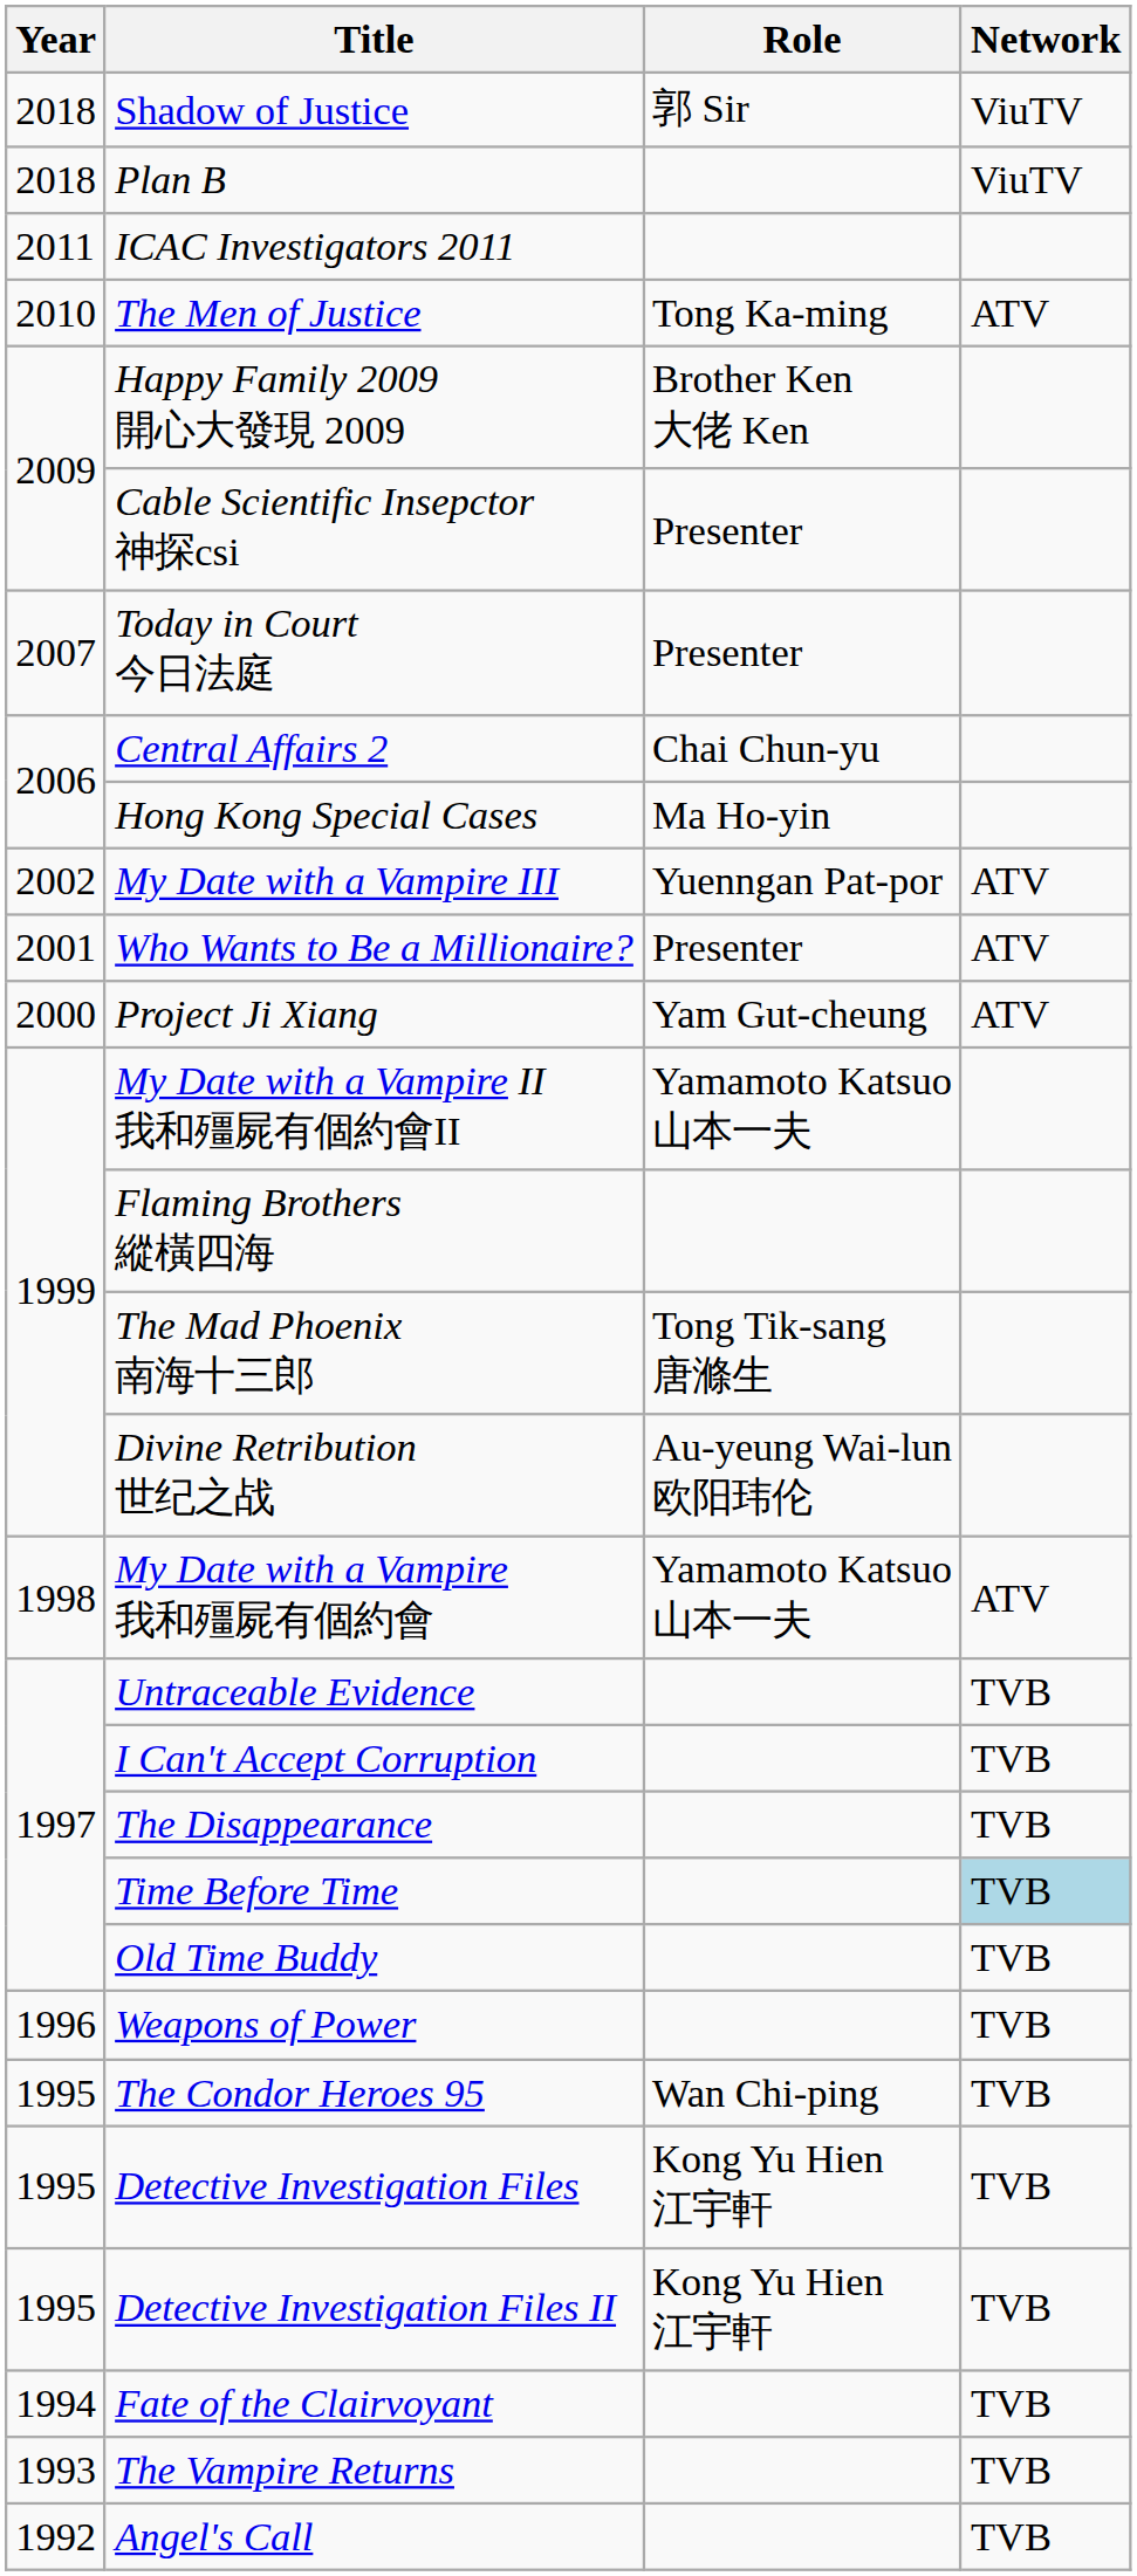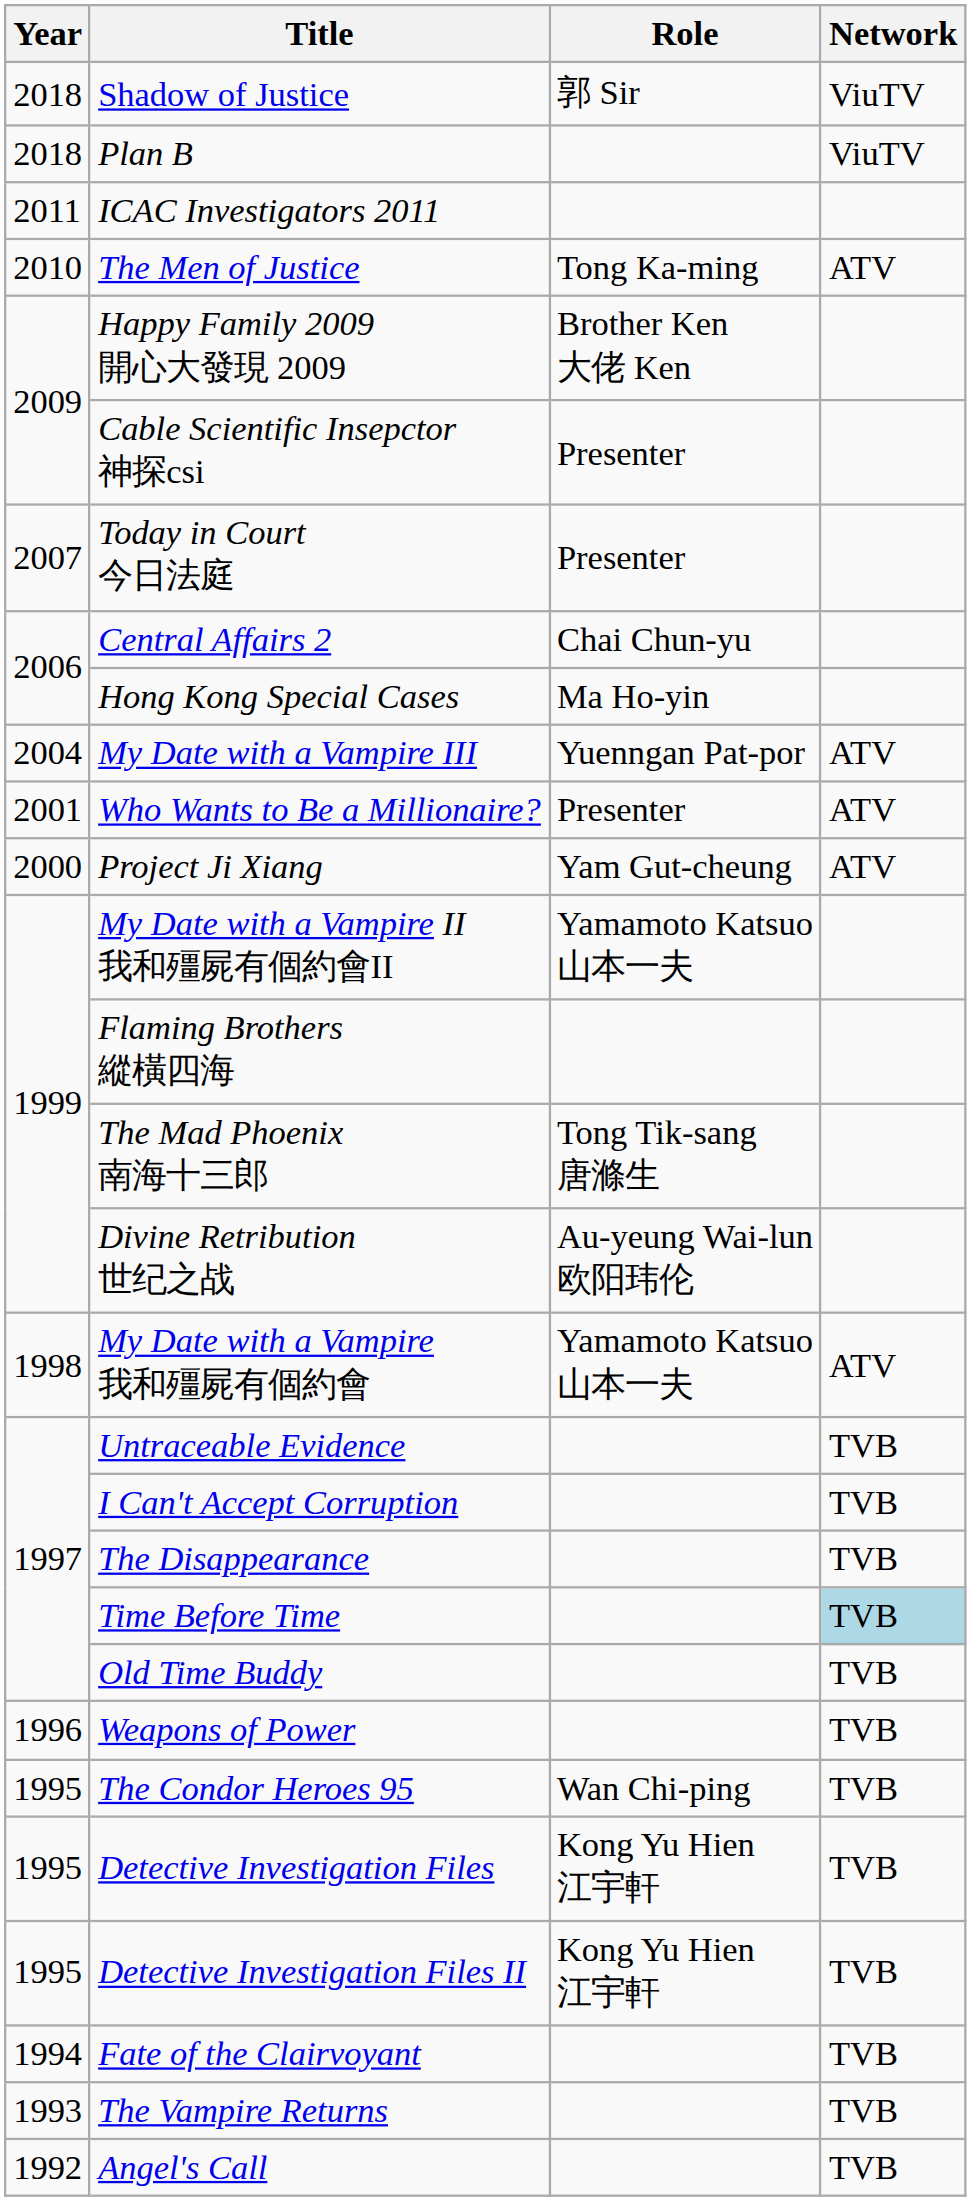 <table class="wikitable" style="font-size: 95%;">
 <tr>
 <th>Year</th>
 <th>Title</th>
 <th>Role</th>
 <th>Network</th>
 </tr>
 <tr>
 <td>2018</td>
 <td><a href='#'>Shadow of Justice</a></td>
 <td>郭 Sir</td>
 <td>ViuTV</td>
 </tr>
 <tr>
 <td>2018</td>
 <td><em>Plan B</em></td>
 <td></td>
 <td>ViuTV</td>
 </tr>
 <tr>
 <td>2011</td>
 <td><em>ICAC Investigators 2011</em></td>
 <td></td>
 <td></td>
 </tr>
 <tr>
 <td>2010</td>
 <td><em><a href='#'>The Men of Justice</a></em></td>
 <td>Tong Ka-ming</td>
 <td>ATV</td>
 </tr>
 <tr>
 <td rowspan=2>2009</td>
 <td><em>Happy Family 2009</em> <br>開心大發現 2009</td>
 <td>Brother Ken <br> 大佬 Ken</td>
 <td></td>
 </tr>
 <tr>
 <td><em>Cable Scientific Insepctor</em> <br>神探csi</td>
 <td>Presenter</td>
 <td></td>
 </tr>
 <tr>
 <td>2007</td>
 <td><em>Today in Court</em> <br>今日法庭</td>
 <td>Presenter</td>
 <td></td>
 </tr>
 <tr>
 <td rowspan="2">2006</td>
 <td><em><a href='#'>Central Affairs 2</a></em></td>
 <td>Chai Chun-yu</td>
 <td></td>
 </tr>
 <tr>
 <td><em>Hong Kong Special Cases</em></td>
 <td>Ma Ho-yin</td>
 <td></td>
 </tr>
 <tr>
-<td>2002</td>
+<td>2004</td>
 <td><em><a href='#'>My Date with a Vampire III</a></em></td>
 <td>Yuenngan Pat-por</td>
 <td>ATV</td>
 </tr>
 <tr>
 <td>2001</td>
 <td><em><a href='#'>Who Wants to Be a Millionaire?</a></em></td>
 <td>Presenter</td>
 <td>ATV</td>
 </tr>
 <tr>
 <td>2000</td>
 <td><em>Project Ji Xiang</em></td>
 <td>Yam Gut-cheung</td>
 <td>ATV</td>
 </tr>
 <tr>
 <td rowspan="4">1999</td>
 <td><em><a href='#'>My Date with a Vampire</a> II</em> <br>我和殭屍有個約會II</td>
 <td>Yamamoto Katsuo <br>山本一夫</td>
 <td></td>
 </tr>
 <tr>
 <td><em>Flaming Brothers</em> <br>縱橫四海</td>
 <td></td>
 <td></td>
 </tr>
 <tr>
 <td><em>The Mad Phoenix</em> <br>南海十三郎</td>
 <td>Tong Tik-sang<br>唐滌生</td>
 <td></td>
 </tr>
 <tr>
 <td><em>Divine Retribution</em> <br>世纪之战</td>
 <td>Au-yeung Wai-lun<br>欧阳玮伦</td>
 <td></td>
 </tr>
 <tr>
 <td>1998</td>
 <td><em><a href='#'>My Date with a Vampire</a> </em> <br>我和殭屍有個約會</td>
 <td>Yamamoto Katsuo <br>山本一夫</td>
 <td>ATV</td>
 </tr>
 <tr>
 <td rowspan="5">1997</td>
 <td><em><a href='#'>Untraceable Evidence</a></em></td>
 <td></td>
 <td>TVB</td>
 </tr>
 <tr>
 <td><em><a href='#'>I Can't Accept Corruption</a></em></td>
 <td></td>
 <td>TVB</td>
 </tr>
 <tr>
 <td><em><a href='#'>The Disappearance</a></em></td>
 <td></td>
 <td>TVB</td>
 </tr>
 <tr>
 <td><em><a href='#'>Time Before Time</a></em></td>
 <td></td>
 <td style="background: lightblue;">TVB</td>
 </tr>
 <tr>
 <td><em><a href='#'>Old Time Buddy</a></em></td>
 <td></td>
 <td>TVB</td>
 </tr>
 <tr>
 <td>1996</td>
 <td><em><a href='#'>Weapons of Power</a></em></td>
 <td></td>
 <td>TVB</td>
 </tr>
 <tr>
 <td>1995</td>
 <td><em><a href='#'>The Condor Heroes 95</a></em></td>
 <td>Wan Chi-ping</td>
 <td>TVB</td>
 </tr>
 <tr>
 <td>1995</td>
 <td><em><a href='#'>Detective Investigation Files</a></em></td>
 <td>Kong Yu Hien <br>江宇軒</td>
 <td>TVB</td>
 </tr>
 <tr>
 <td>1995</td>
 <td><em><a href='#'>Detective Investigation Files II</a></em></td>
 <td>Kong Yu Hien <br>江宇軒</td>
 <td>TVB</td>
 </tr>
 <tr>
 <td>1994</td>
 <td><em><a href='#'>Fate of the Clairvoyant</a></em></td>
 <td></td>
 <td>TVB</td>
 </tr>
 <tr>
 <td>1993</td>
 <td><em><a href='#'>The Vampire Returns</a></em></td>
 <td></td>
 <td>TVB</td>
 </tr>
 <tr>
 <td>1992</td>
 <td><em><a href='#'>Angel's Call</a></em></td>
 <td></td>
 <td>TVB</td>
 </tr>
 </table>
